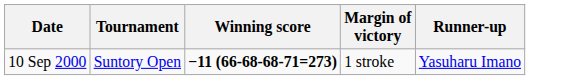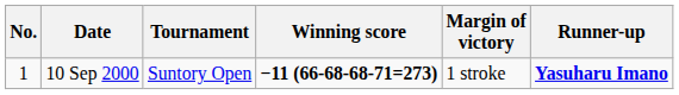 <table class="wikitable" style="font-size:95%;">
 <tr>
+<th>No.</th>
 <th>Date</th>
 <th>Tournament</th>
 <th>Winning score</th>
 <th>Margin of<br>victory</th>
 <th>Runner-up</th>
 </tr>
 <tr>
+<td align=center>1</td>
 <td align=right>10 Sep <a href='#'>2000</a></td>
 <td><a href='#'>Suntory Open</a></td>
 <td><strong>−11 (66-68-68-71=273)</strong></td>
 <td>1 stroke</td>
-<td> <a href='#'>Yasuharu Imano</a></td>
+<td><strong> <a href='#'>Yasuharu Imano</a></strong></td>
 </tr>
 </table>
